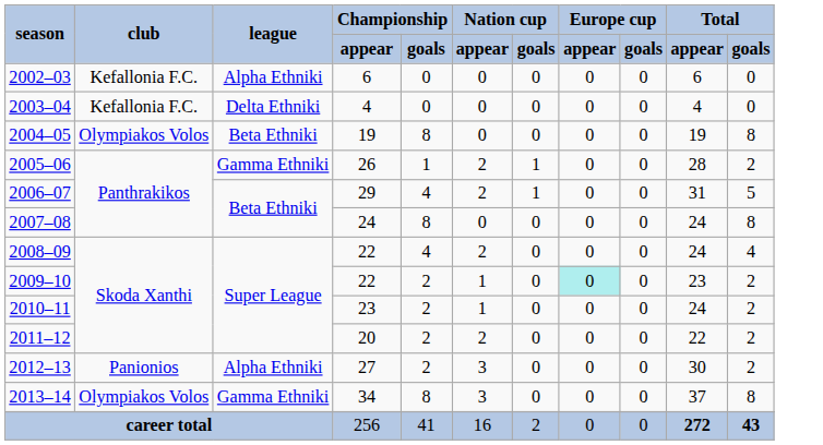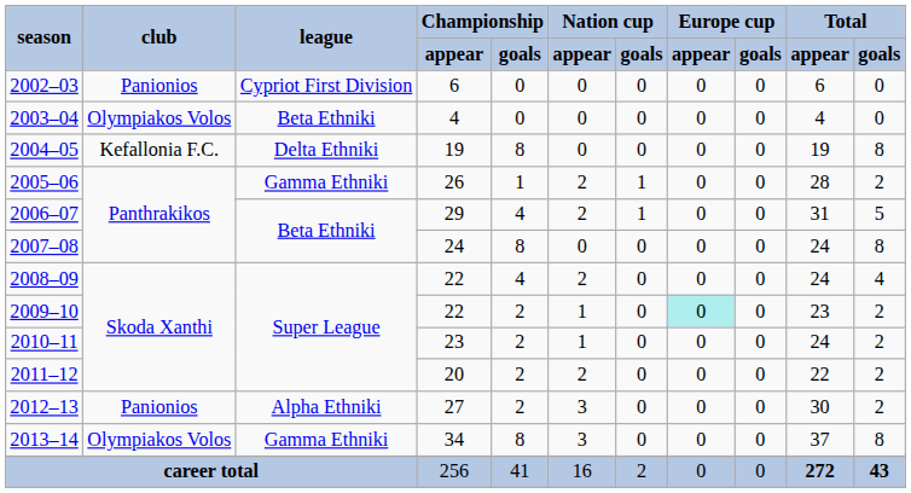 <table class="wikitable" style="text-align:center; font-size:90%">
 <tr bgcolor=#b4c8e4>
 <td rowspan=2><strong>season</strong></td>
 <td rowspan=2><strong>club</strong></td>
 <td rowspan=2><strong>league</strong></td>
 <td colspan=2><strong>Championship</strong></td>
 <td colspan=2><strong>Nation cup</strong></td>
 <td colspan=2><strong>Europe cup</strong></td>
 <td colspan=2><strong>Total</strong></td>
 </tr>
 <tr bgcolor=#b4c8e4>
 <td><strong>appear</strong></td>
 <td><strong>goals</strong></td>
 <td><strong>appear</strong></td>
 <td><strong>goals</strong></td>
 <td><strong>appear</strong></td>
 <td><strong>goals</strong></td>
 <td><strong>appear</strong></td>
 <td><strong>goals</strong></td>
 </tr>
 <tr>
 <td><a href='#'>2002–03</a></td>
-<td rowspan=1>Kefallonia F.C.</td>
-<td rowspan=1><a href='#'>Alpha Ethniki</a></td>
+<td rowspan=1><a href='#'>Panionios</a></td>
+<td rowspan=1><a href='#'>Cypriot First Division</a></td>
 <td>6</td>
 <td>0</td>
 <td>0</td>
 <td>0</td>
 <td>0</td>
 <td>0</td>
 <td>6</td>
 <td>0</td>
 </tr>
 <tr>
 <td><a href='#'>2003–04</a></td>
-<td rowspan=1>Kefallonia F.C.</td>
-<td rowspan=1><a href='#'>Delta Ethniki</a></td>
+<td rowspan=1><a href='#'>Olympiakos Volos</a></td>
+<td rowspan=1><a href='#'>Beta Ethniki</a></td>
 <td>4</td>
 <td>0</td>
 <td>0</td>
 <td>0</td>
 <td>0</td>
 <td>0</td>
 <td>4</td>
 <td>0</td>
 </tr>
 <tr>
 <td><a href='#'>2004–05</a></td>
-<td rowspan=1><a href='#'>Olympiakos Volos</a></td>
-<td rowspan=1><a href='#'>Beta Ethniki</a></td>
+<td rowspan=1>Kefallonia F.C.</td>
+<td rowspan=1><a href='#'>Delta Ethniki</a></td>
 <td>19</td>
 <td>8</td>
 <td>0</td>
 <td>0</td>
 <td>0</td>
 <td>0</td>
 <td>19</td>
 <td>8</td>
 </tr>
 <tr>
 <td><a href='#'>2005–06</a></td>
 <td rowspan=3><a href='#'>Panthrakikos</a></td>
 <td rowspan=1><a href='#'>Gamma Ethniki</a></td>
 <td>26</td>
 <td>1</td>
 <td>2</td>
 <td>1</td>
 <td>0</td>
 <td>0</td>
 <td>28</td>
 <td>2</td>
 </tr>
 <tr>
 <td><a href='#'>2006–07</a></td>
 <td rowspan=2><a href='#'>Beta Ethniki</a></td>
 <td>29</td>
 <td>4</td>
 <td>2</td>
 <td>1</td>
 <td>0</td>
 <td>0</td>
 <td>31</td>
 <td>5</td>
 </tr>
 <tr>
 <td><a href='#'>2007–08</a></td>
 <td>24</td>
 <td>8</td>
 <td>0</td>
 <td>0</td>
 <td>0</td>
 <td>0</td>
 <td>24</td>
 <td>8</td>
 </tr>
 <tr>
 <td><a href='#'>2008–09</a></td>
 <td rowspan=4><a href='#'>Skoda Xanthi</a></td>
 <td rowspan=4><a href='#'>Super League</a></td>
 <td>22</td>
 <td>4</td>
 <td>2</td>
 <td>0</td>
 <td>0</td>
 <td>0</td>
 <td>24</td>
 <td>4</td>
 </tr>
 <tr>
 <td><a href='#'>2009–10</a></td>
 <td>22</td>
 <td>2</td>
 <td>1</td>
 <td>0</td>
 <td style="background: paleturquoise;">0</td>
 <td>0</td>
 <td>23</td>
 <td>2</td>
 </tr>
 <tr>
 <td><a href='#'>2010–11</a></td>
 <td>23</td>
 <td>2</td>
 <td>1</td>
 <td>0</td>
 <td>0</td>
 <td>0</td>
 <td>24</td>
 <td>2</td>
 </tr>
 <tr>
 <td><a href='#'>2011–12</a></td>
 <td>20</td>
 <td>2</td>
 <td>2</td>
 <td>0</td>
 <td>0</td>
 <td>0</td>
 <td>22</td>
 <td>2</td>
 </tr>
 <tr>
 <td><a href='#'>2012–13</a></td>
 <td rowspan=1><a href='#'>Panionios</a></td>
 <td rowspan=1><a href='#'>Alpha Ethniki</a></td>
 <td>27</td>
 <td>2</td>
 <td>3</td>
 <td>0</td>
 <td>0</td>
 <td>0</td>
 <td>30</td>
 <td>2</td>
 </tr>
 <tr>
 <td><a href='#'>2013–14</a></td>
 <td rowspan=1><a href='#'>Olympiakos Volos</a></td>
 <td rowspan=1><a href='#'>Gamma Ethniki</a></td>
 <td>34</td>
 <td>8</td>
 <td>3</td>
 <td>0</td>
 <td>0</td>
 <td>0</td>
 <td>37</td>
 <td>8</td>
 </tr>
 <tr>
 </tr>
 <tr bgcolor=#b4c8e4>
 <td colspan=3><strong>career total</strong></td>
 <td>256</td>
 <td>41</td>
 <td>16</td>
 <td>2</td>
 <td>0</td>
 <td>0</td>
 <td><strong>272</strong></td>
 <td><strong>43</strong></td>
 </tr>
 </table>
